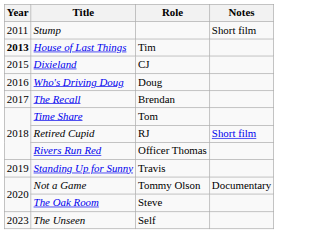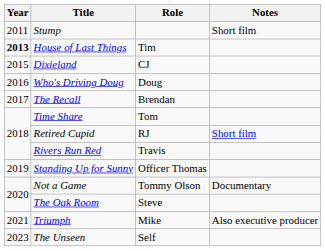 <table class="wikitable sortable">
 <tr>
 <th>Year</th>
 <th>Title</th>
 <th>Role</th>
 <th>Notes</th>
 </tr>
 <tr>
 <td>2011</td>
 <td><em>Stump</em></td>
 <td></td>
 <td>Short film</td>
 </tr>
 <tr>
 <td><strong>2013</strong></td>
 <td><em><a href='#'>House of Last Things</a></em></td>
 <td>Tim</td>
 <td></td>
 </tr>
 <tr>
 <td>2015</td>
 <td><em><a href='#'>Dixieland</a></em></td>
 <td>CJ</td>
 <td></td>
 </tr>
 <tr>
 <td>2016</td>
 <td><em><a href='#'>Who's Driving Doug</a></em></td>
 <td>Doug</td>
 <td></td>
 </tr>
 <tr>
 <td>2017</td>
 <td><em><a href='#'>The Recall</a></em></td>
 <td>Brendan</td>
 <td></td>
 </tr>
 <tr>
 <td rowspan="3">2018</td>
 <td><em><a href='#'>Time Share</a></em></td>
 <td>Tom</td>
 <td></td>
 </tr>
 <tr>
 <td><em>Retired Cupid</em></td>
 <td>RJ</td>
 <td><a href='#'>Short film</a></td>
 </tr>
 <tr>
 <td><em><a href='#'>Rivers Run Red</a></em></td>
-<td>Officer Thomas</td>
+<td>Travis</td>
 <td></td>
 </tr>
 <tr>
 <td>2019</td>
 <td><em><a href='#'>Standing Up for Sunny</a></em></td>
-<td>Travis</td>
+<td>Officer Thomas</td>
 <td></td>
 </tr>
 <tr>
 <td rowspan="2">2020</td>
 <td><em>Not a Game</em></td>
 <td>Tommy Olson</td>
 <td>Documentary</td>
 </tr>
 <tr>
 <td><em><a href='#'>The Oak Room</a></em></td>
 <td>Steve</td>
 <td></td>
 </tr>
 <tr>
+<td>2021</td>
+<td><em><a href='#'>Triumph</a></em></td>
+<td>Mike</td>
+<td>Also executive producer</td>
+</tr>
+<tr>
 <td>2023</td>
 <td><em>The Unseen</em></td>
 <td>Self</td>
 <td></td>
 </tr>
 </table>
